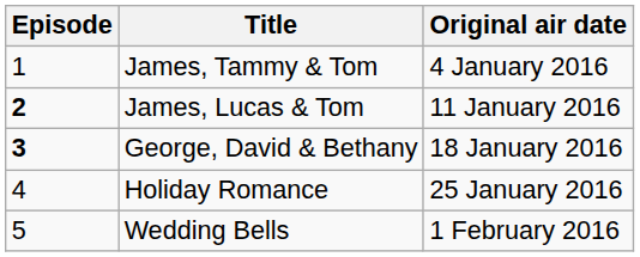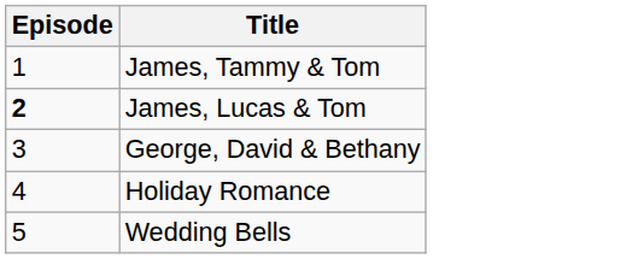 <table class="wikitable">
 <tr>
 <th>Episode</th>
 <th>Title</th>
-<th>Original air date</th>
 </tr>
 <tr>
 <td>1</td>
 <td>James, Tammy & Tom</td>
-<td>4 January 2016</td>
 </tr>
 <tr>
 <td><strong>2</strong></td>
 <td>James, Lucas & Tom</td>
-<td>11 January 2016</td>
 </tr>
 <tr>
-<td><strong>3</strong></td>
+<td>3</td>
 <td>George, David & Bethany</td>
-<td>18 January 2016</td>
 </tr>
 <tr>
 <td>4</td>
 <td>Holiday Romance</td>
-<td>25 January 2016</td>
 </tr>
 <tr>
 <td>5</td>
 <td>Wedding Bells</td>
-<td>1 February 2016</td>
 </tr>
 </table>
